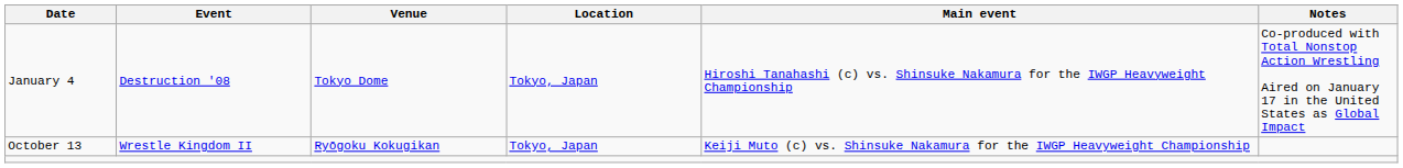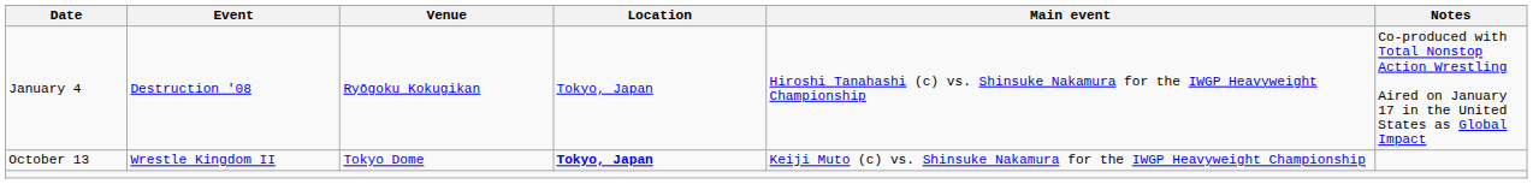 <table class="sortable wikitable succession-box" style="font-size:85%;">
 <tr>
 <th width=8%>Date</th>
 <th width=14%>Event</th>
 <th width=14%>Venue</th>
 <th width=14%>Location</th>
 <th width=40%>Main event</th>
 <th width=14%>Notes</th>
 </tr>
 <tr>
 <td>January 4</td>
 <td><a href='#'>Destruction '08</a></td>
-<td><a href='#'>Tokyo Dome</a></td>
+<td><a href='#'>Ryōgoku Kokugikan</a></td>
 <td><a href='#'>Tokyo, Japan</a></td>
 <td><a href='#'>Hiroshi Tanahashi</a> (c) vs. <a href='#'>Shinsuke Nakamura</a> for the <a href='#'>IWGP Heavyweight Championship</a></td>
 <td>Co-produced with <a href='#'>Total Nonstop Action Wrestling</a><br><br>Aired on January 17 in the United States as <a href='#'>Global Impact</a></td>
 </tr>
 <tr>
 <td>October 13</td>
 <td><a href='#'>Wrestle Kingdom II</a></td>
-<td><a href='#'>Ryōgoku Kokugikan</a></td>
-<td><a href='#'>Tokyo, Japan</a></td>
+<td><a href='#'>Tokyo Dome</a></td>
+<td><strong><a href='#'>Tokyo, Japan</a></strong></td>
 <td><a href='#'>Keiji Muto</a> (c) vs. <a href='#'>Shinsuke Nakamura</a> for the <a href='#'>IWGP Heavyweight Championship</a></td>
 <td></td>
 </tr>
 <tr>
 <td colspan=6></td>
 </tr>
 </table>
